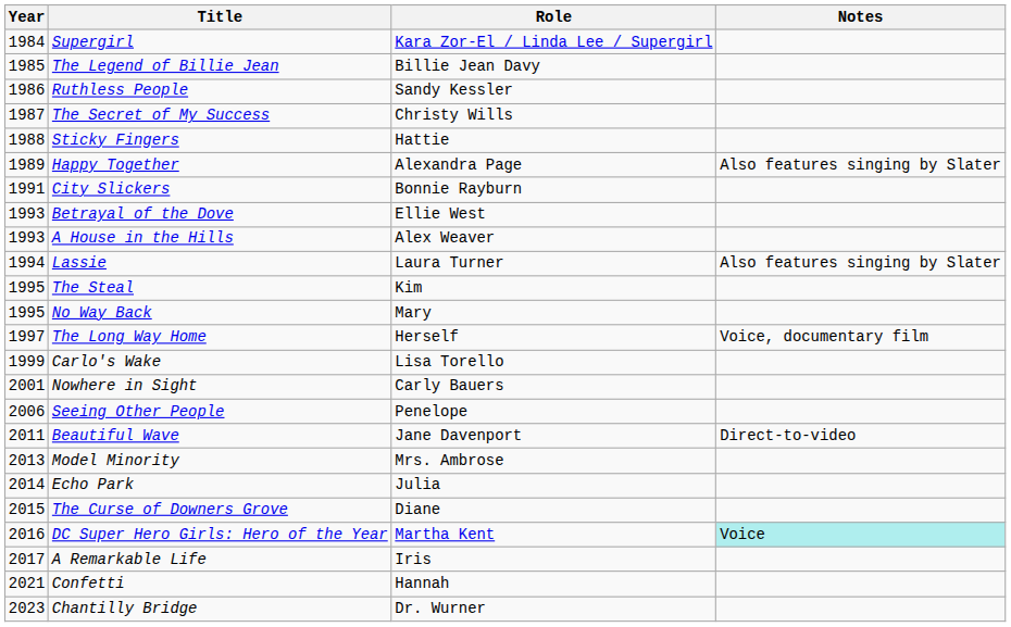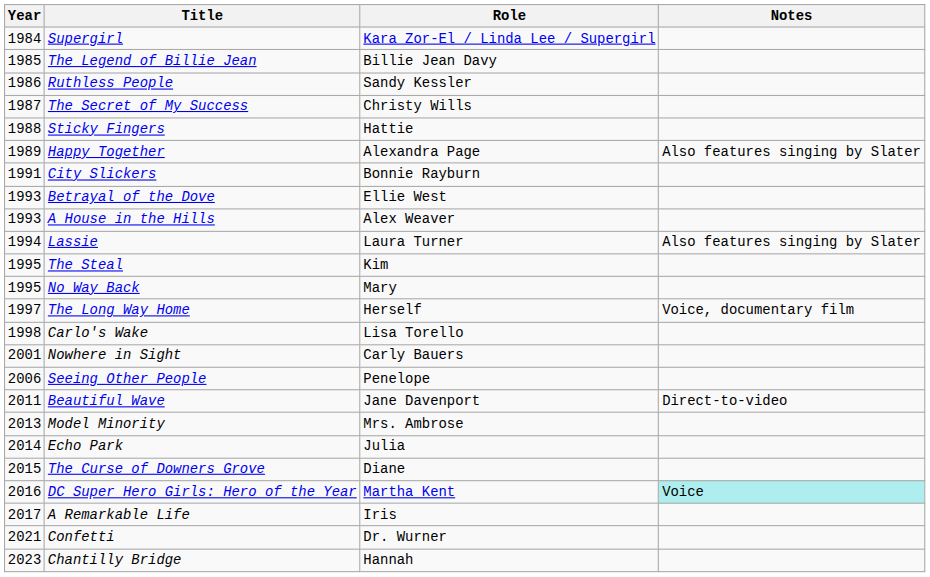 <table class="wikitable sortable">
 <tr>
 <th scope="col">Year</th>
 <th scope="col">Title</th>
 <th scope="col">Role</th>
 <th scope="col" class="unsortable">Notes</th>
 </tr>
 <tr>
 <td>1984</td>
 <td><em><a href='#'>Supergirl</a></em></td>
 <td><a href='#'>Kara Zor-El / Linda Lee / Supergirl</a></td>
 <td></td>
 </tr>
 <tr>
 <td>1985</td>
 <td><em><a href='#'>The Legend of Billie Jean</a></em></td>
 <td>Billie Jean Davy</td>
 <td></td>
 </tr>
 <tr>
 <td>1986</td>
 <td><em><a href='#'>Ruthless People</a></em></td>
 <td>Sandy Kessler</td>
 <td></td>
 </tr>
 <tr>
 <td>1987</td>
 <td><em><a href='#'>The Secret of My Success</a></em></td>
 <td>Christy Wills</td>
 <td></td>
 </tr>
 <tr>
 <td>1988</td>
 <td><em><a href='#'>Sticky Fingers</a></em></td>
 <td>Hattie</td>
 <td></td>
 </tr>
 <tr>
 <td>1989</td>
 <td><em><a href='#'>Happy Together</a></em></td>
 <td>Alexandra Page</td>
 <td>Also features singing by Slater</td>
 </tr>
 <tr>
 <td>1991</td>
 <td><em><a href='#'>City Slickers</a></em></td>
 <td>Bonnie Rayburn</td>
 <td></td>
 </tr>
 <tr>
 <td>1993</td>
 <td><em><a href='#'>Betrayal of the Dove</a></em></td>
 <td>Ellie West</td>
 <td></td>
 </tr>
 <tr>
 <td>1993</td>
 <td><em><a href='#'>A House in the Hills</a></em></td>
 <td>Alex Weaver</td>
 <td></td>
 </tr>
 <tr>
 <td>1994</td>
 <td><em><a href='#'>Lassie</a></em></td>
 <td>Laura Turner</td>
 <td>Also features singing by Slater</td>
 </tr>
 <tr>
 <td>1995</td>
 <td><em><a href='#'>The Steal</a></em></td>
 <td>Kim</td>
 <td></td>
 </tr>
 <tr>
 <td>1995</td>
 <td><em><a href='#'>No Way Back</a></em></td>
 <td>Mary</td>
 <td></td>
 </tr>
 <tr>
 <td>1997</td>
 <td><em><a href='#'>The Long Way Home</a></em></td>
 <td>Herself</td>
 <td>Voice, documentary film</td>
 </tr>
 <tr>
-<td>1999</td>
+<td>1998</td>
 <td><em>Carlo's Wake</em></td>
 <td>Lisa Torello</td>
 <td></td>
 </tr>
 <tr>
 <td>2001</td>
 <td><em>Nowhere in Sight</em></td>
 <td>Carly Bauers</td>
 <td></td>
 </tr>
 <tr>
 <td>2006</td>
 <td><em><a href='#'>Seeing Other People</a></em></td>
 <td>Penelope</td>
 <td></td>
 </tr>
 <tr>
 <td>2011</td>
 <td><em><a href='#'>Beautiful Wave</a></em></td>
 <td>Jane Davenport</td>
 <td>Direct-to-video</td>
 </tr>
 <tr>
 <td>2013</td>
 <td><em>Model Minority</em></td>
 <td>Mrs. Ambrose</td>
 <td></td>
 </tr>
 <tr>
 <td>2014</td>
 <td><em>Echo Park</em></td>
 <td>Julia</td>
 <td></td>
 </tr>
 <tr>
 <td>2015</td>
 <td><em><a href='#'>The Curse of Downers Grove</a></em></td>
 <td>Diane</td>
 <td></td>
 </tr>
 <tr>
 <td>2016</td>
 <td><em><a href='#'>DC Super Hero Girls: Hero of the Year</a></em></td>
 <td><a href='#'>Martha Kent</a></td>
 <td style="background: paleturquoise;">Voice</td>
 </tr>
 <tr>
 <td>2017</td>
 <td><em>A Remarkable Life</em></td>
 <td>Iris</td>
 <td></td>
 </tr>
 <tr>
 <td>2021</td>
 <td><em>Confetti</em></td>
-<td>Hannah</td>
+<td>Dr. Wurner</td>
 <td></td>
 </tr>
 <tr>
 <td>2023</td>
 <td><em>Chantilly Bridge</em></td>
-<td>Dr. Wurner</td>
+<td>Hannah</td>
 <td><br></td>
 </tr>
 </table>
